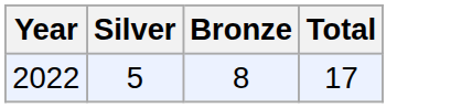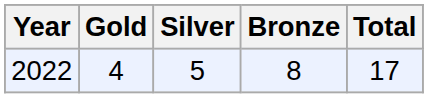 <table class="sortable wikitable" style="font-size: 90%;">
 <tr>
 <th>Year</th>
+<th>Gold</th>
 <th>Silver</th>
 <th>Bronze</th>
 <th>Total</th>
 </tr>
 <tr style="background:#ECF2FF">
 <td align="center">2022</td>
+<td align="center">4</td>
 <td align="center">5</td>
 <td align="center">8</td>
 <td align="center">17</td>
 </tr>
 </table>
